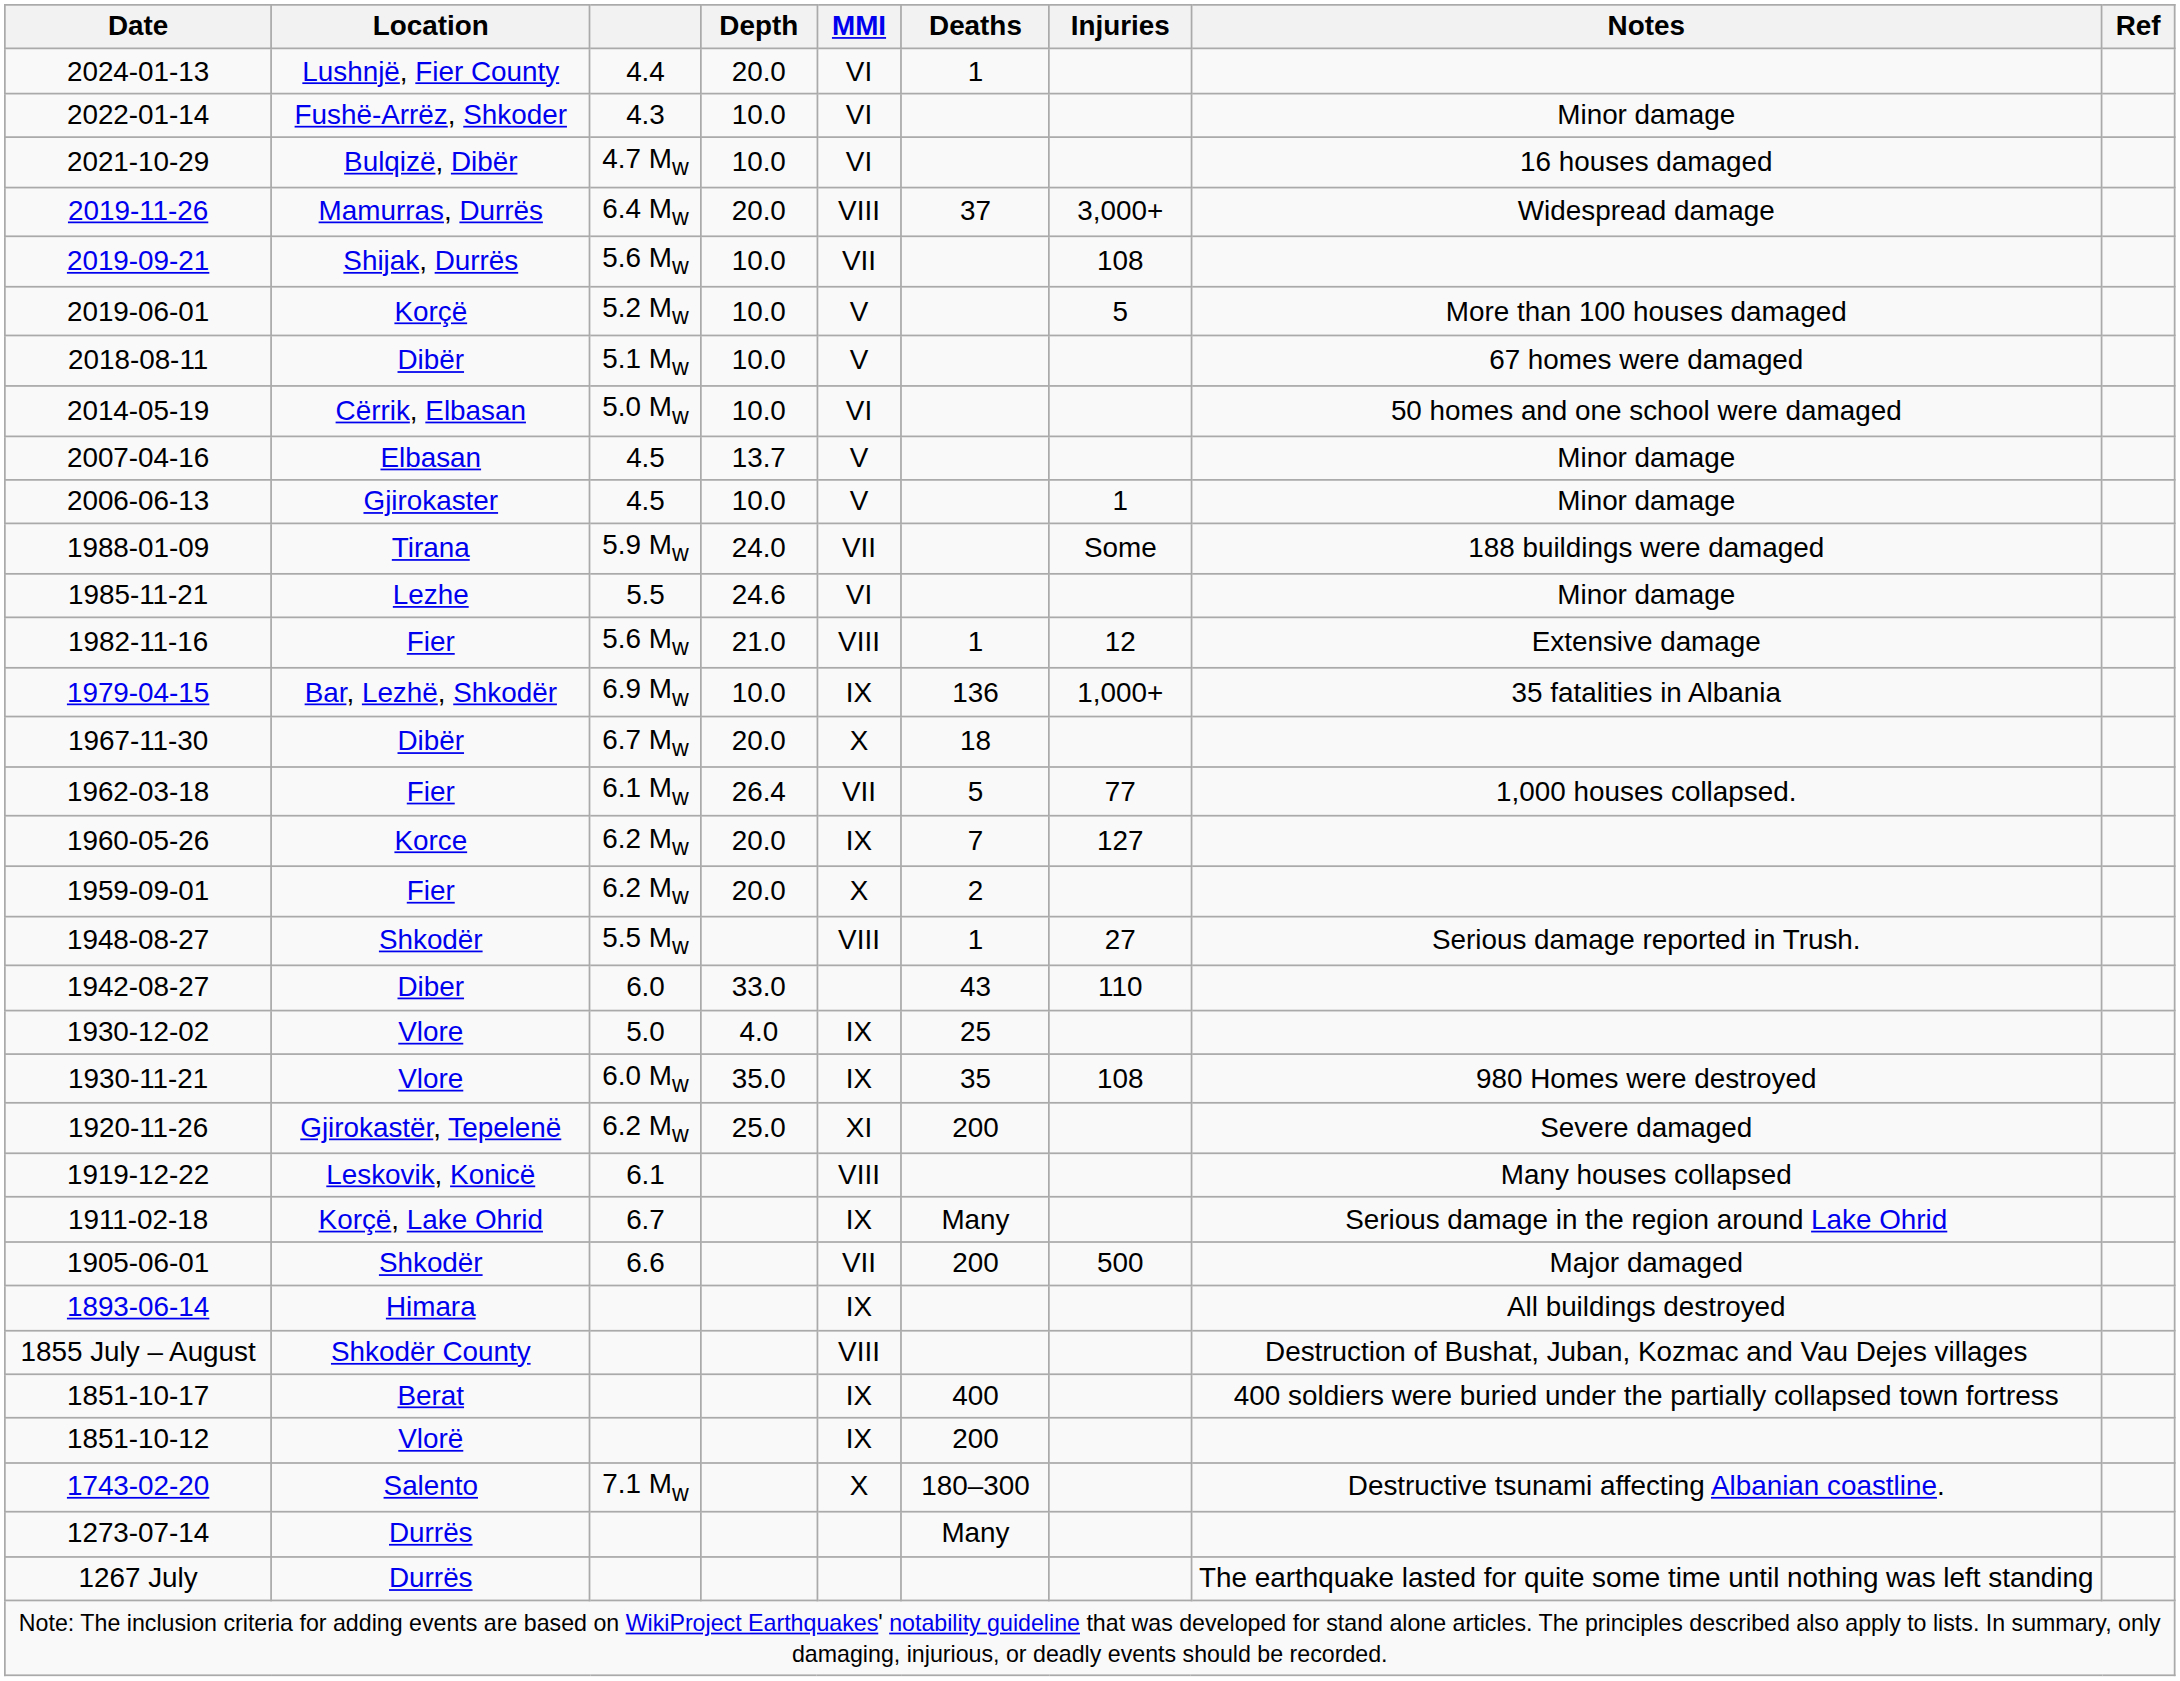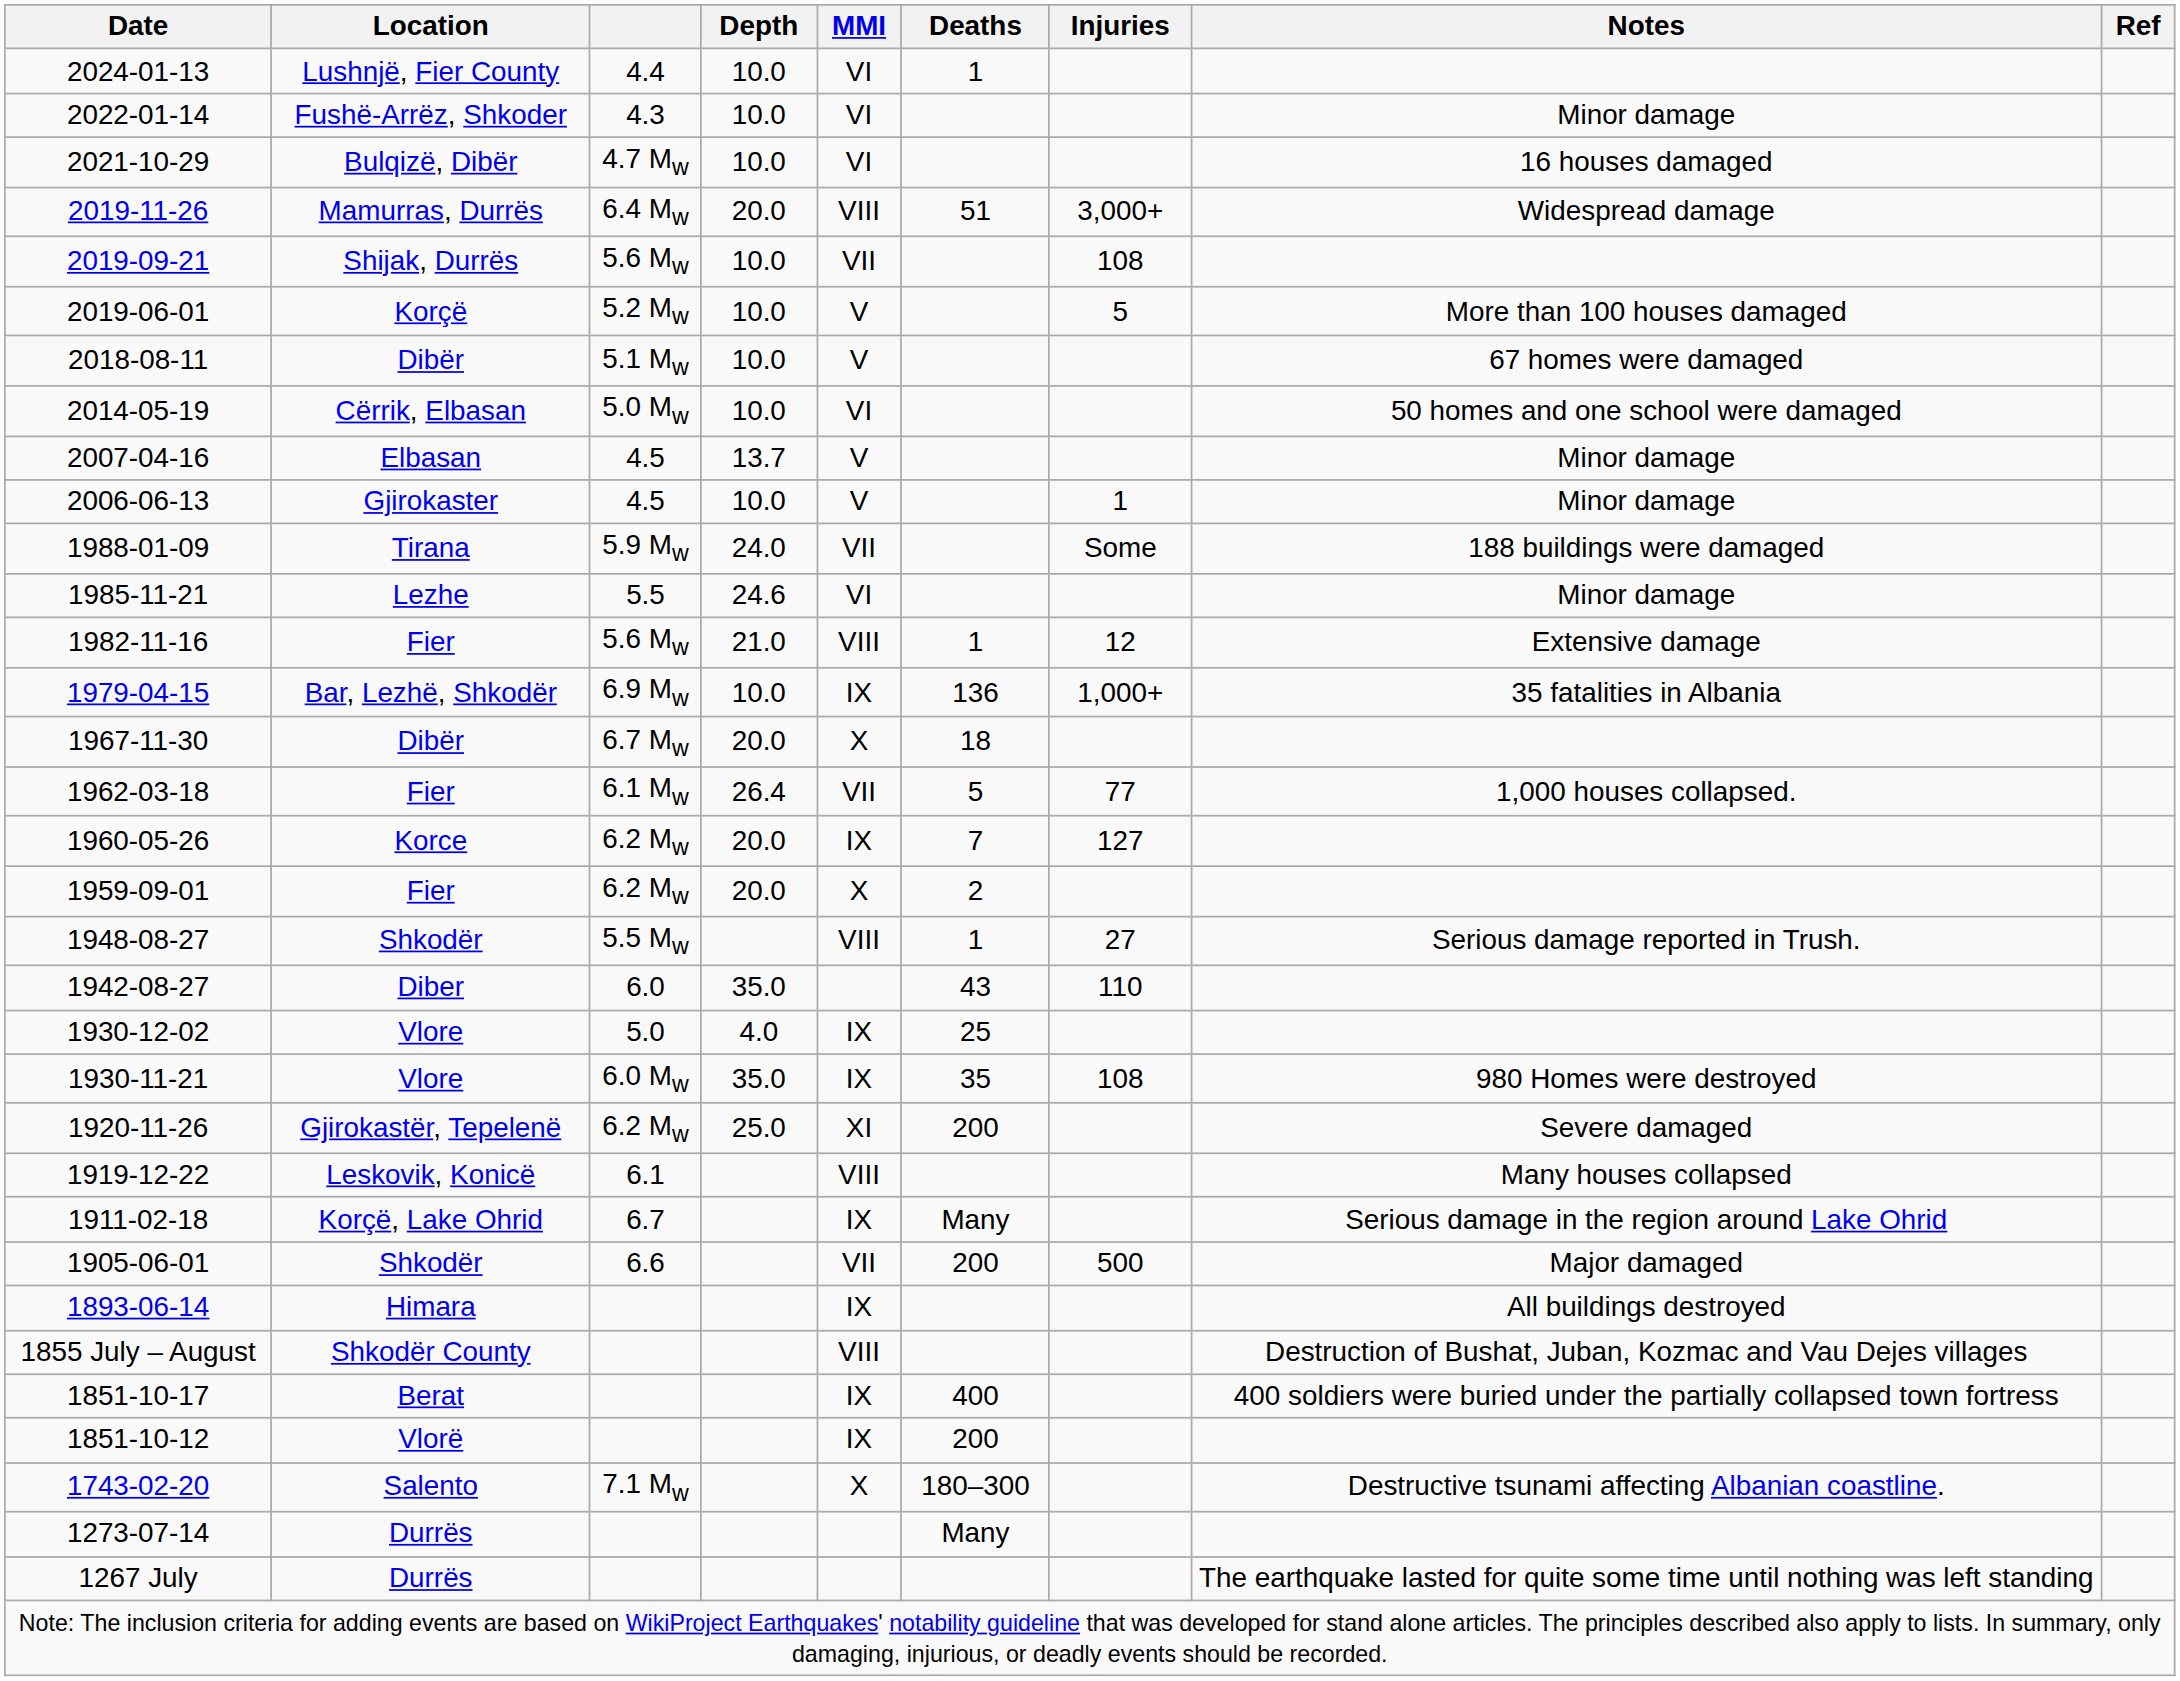 <table class="wikitable sortable" style="text-align: center;">
 <tr>
 <th>Date</th>
 <th>Location</th>
 <th></th>
 <th>Depth</th>
 <th><a href='#'>MMI</a></th>
 <th data-sort-type=number>Deaths</th>
 <th data-sort-type=number>Injuries</th>
 <th>Notes</th>
 <th>Ref</th>
 </tr>
 <tr>
 <td>2024-01-13</td>
 <td><a href='#'>Lushnjë</a>, <a href='#'>Fier County</a></td>
 <td>4.4 </td>
-<td>20.0</td>
+<td>10.0</td>
 <td>VI</td>
 <td>1</td>
 <td></td>
 <td></td>
 <td></td>
 </tr>
 <tr>
 <td>2022-01-14</td>
 <td><a href='#'>Fushë-Arrëz</a>, <a href='#'>Shkoder</a></td>
 <td>4.3 </td>
 <td>10.0</td>
 <td>VI</td>
 <td></td>
 <td></td>
 <td>Minor damage</td>
 <td></td>
 </tr>
 <tr>
 <td>2021-10-29</td>
 <td><a href='#'>Bulqizë</a>, <a href='#'>Dibër</a></td>
 <td>4.7 M<sub>w</sub></td>
 <td>10.0</td>
 <td>VI</td>
 <td></td>
 <td></td>
 <td>16 houses damaged</td>
 <td></td>
 </tr>
 <tr>
 <td><a href='#'>2019-11-26</a></td>
 <td><a href='#'>Mamurras</a>, <a href='#'>Durrës</a></td>
 <td>6.4 M<sub>w</sub></td>
 <td>20.0</td>
 <td>VIII</td>
-<td>37</td>
+<td>51</td>
 <td>3,000+</td>
 <td>Widespread damage</td>
 <td></td>
 </tr>
 <tr>
 <td><a href='#'>2019-09-21</a></td>
 <td><a href='#'>Shijak</a>, <a href='#'>Durrës</a></td>
 <td>5.6 M<sub>w</sub></td>
 <td>10.0</td>
 <td>VII</td>
 <td></td>
 <td>108</td>
 <td></td>
 <td></td>
 </tr>
 <tr>
 <td>2019-06-01</td>
 <td><a href='#'>Korçë</a></td>
 <td>5.2 M<sub>w</sub></td>
 <td>10.0</td>
 <td>V</td>
 <td></td>
 <td>5</td>
 <td>More than 100 houses damaged</td>
 <td></td>
 </tr>
 <tr>
 <td>2018-08-11</td>
 <td><a href='#'>Dibër</a></td>
 <td>5.1 M<sub>w</sub></td>
 <td>10.0</td>
 <td>V</td>
 <td></td>
 <td></td>
 <td>67 homes were damaged</td>
 <td></td>
 </tr>
 <tr>
 <td>2014-05-19</td>
 <td><a href='#'>Cërrik</a>, <a href='#'>Elbasan</a></td>
 <td>5.0 M<sub>w</sub></td>
 <td>10.0</td>
 <td>VI</td>
 <td></td>
 <td></td>
 <td>50 homes and one school were damaged</td>
 <td></td>
 </tr>
 <tr>
 <td>2007-04-16</td>
 <td><a href='#'>Elbasan</a></td>
 <td>4.5 </td>
 <td>13.7</td>
 <td>V</td>
 <td></td>
 <td></td>
 <td>Minor damage</td>
 <td></td>
 </tr>
 <tr>
 <td>2006-06-13</td>
 <td><a href='#'>Gjirokaster</a></td>
 <td>4.5 </td>
 <td>10.0</td>
 <td>V</td>
 <td></td>
 <td>1</td>
 <td>Minor damage</td>
 <td></td>
 </tr>
 <tr>
 <td>1988-01-09</td>
 <td><a href='#'>Tirana</a></td>
 <td>5.9 M<sub>w</sub></td>
 <td>24.0</td>
 <td>VII</td>
 <td></td>
 <td>Some</td>
 <td>188 buildings were damaged</td>
 <td></td>
 </tr>
 <tr>
 <td>1985-11-21</td>
 <td><a href='#'>Lezhe</a></td>
 <td>5.5 </td>
 <td>24.6</td>
 <td>VI</td>
 <td></td>
 <td></td>
 <td>Minor damage</td>
 <td></td>
 </tr>
 <tr>
 <td>1982-11-16</td>
 <td><a href='#'>Fier</a></td>
 <td>5.6 M<sub>w</sub></td>
 <td>21.0</td>
 <td>VIII</td>
 <td>1</td>
 <td>12</td>
 <td>Extensive damage</td>
 <td></td>
 </tr>
 <tr>
 <td><a href='#'>1979-04-15</a></td>
 <td><a href='#'>Bar</a>, <a href='#'>Lezhë</a>, <a href='#'>Shkodër</a></td>
 <td>6.9 M<sub>w</sub></td>
 <td>10.0</td>
 <td>IX</td>
 <td>136</td>
 <td>1,000+</td>
 <td>35 fatalities in Albania</td>
 <td></td>
 </tr>
 <tr>
 <td>1967-11-30</td>
 <td><a href='#'>Dibër</a></td>
 <td>6.7 M<sub>w</sub></td>
 <td>20.0</td>
 <td>X</td>
 <td>18</td>
 <td></td>
 <td></td>
 <td></td>
 </tr>
 <tr>
 <td>1962-03-18</td>
 <td><a href='#'>Fier</a></td>
 <td>6.1 M<sub>w</sub></td>
 <td>26.4</td>
 <td>VII</td>
 <td>5</td>
 <td>77</td>
 <td>1,000 houses collapsed.</td>
 <td></td>
 </tr>
 <tr>
 <td>1960-05-26</td>
 <td><a href='#'>Korce</a></td>
 <td>6.2 M<sub>w</sub></td>
 <td>20.0</td>
 <td>IX</td>
 <td>7</td>
 <td>127</td>
 <td></td>
 <td></td>
 </tr>
 <tr>
 <td>1959-09-01</td>
 <td><a href='#'>Fier</a></td>
 <td>6.2 M<sub>w</sub></td>
 <td>20.0</td>
 <td>X</td>
 <td>2</td>
 <td></td>
 <td></td>
 <td></td>
 </tr>
 <tr>
 <td>1948-08-27</td>
 <td><a href='#'>Shkodër</a></td>
 <td>5.5 M<sub>w</sub></td>
 <td></td>
 <td>VIII</td>
 <td>1</td>
 <td>27</td>
 <td>Serious damage reported in Trush.</td>
 <td></td>
 </tr>
 <tr>
 <td>1942-08-27</td>
 <td><a href='#'>Diber</a></td>
 <td>6.0</td>
-<td>33.0</td>
+<td>35.0</td>
 <td></td>
 <td>43</td>
 <td>110</td>
 <td></td>
 <td></td>
 </tr>
 <tr>
 <td>1930-12-02</td>
 <td><a href='#'>Vlore</a></td>
 <td>5.0</td>
 <td>4.0</td>
 <td>IX</td>
 <td>25</td>
 <td></td>
 <td></td>
 <td></td>
 </tr>
 <tr>
 <td>1930-11-21</td>
 <td><a href='#'>Vlore</a></td>
 <td>6.0 M<sub>w</sub></td>
 <td>35.0</td>
 <td>IX</td>
 <td>35</td>
 <td>108</td>
 <td>980 Homes were destroyed</td>
 <td></td>
 </tr>
 <tr>
 <td>1920-11-26</td>
 <td><a href='#'>Gjirokastër</a>, <a href='#'>Tepelenë</a></td>
 <td>6.2 M<sub>w</sub></td>
 <td>25.0</td>
 <td>XI</td>
 <td>200</td>
 <td></td>
 <td>Severe damaged</td>
 <td></td>
 </tr>
 <tr>
 <td>1919-12-22</td>
 <td><a href='#'>Leskovik</a>, <a href='#'>Konicë</a></td>
 <td>6.1</td>
 <td></td>
 <td>VIII</td>
 <td></td>
 <td></td>
 <td>Many houses collapsed</td>
 <td></td>
 </tr>
 <tr>
 <td>1911-02-18</td>
 <td><a href='#'>Korçë</a>, <a href='#'>Lake Ohrid</a></td>
 <td>6.7</td>
 <td></td>
 <td>IX</td>
 <td>Many</td>
 <td></td>
 <td>Serious damage in the region around <a href='#'>Lake Ohrid</a></td>
 <td></td>
 </tr>
 <tr>
 <td>1905-06-01</td>
 <td><a href='#'>Shkodër</a></td>
 <td>6.6</td>
 <td></td>
 <td>VII</td>
 <td>200</td>
 <td>500</td>
 <td>Major damaged</td>
 <td></td>
 </tr>
 <tr>
 <td><a href='#'>1893-06-14</a></td>
 <td><a href='#'>Himara</a></td>
 <td></td>
 <td></td>
 <td>IX</td>
 <td></td>
 <td></td>
 <td>All buildings destroyed</td>
 <td></td>
 </tr>
 <tr>
 <td>1855 July – August</td>
 <td><a href='#'>Shkodër County</a></td>
 <td></td>
 <td></td>
 <td>VIII</td>
 <td></td>
 <td></td>
 <td>Destruction of Bushat, Juban, Kozmac and Vau Dejes villages</td>
 <td></td>
 </tr>
 <tr>
 <td>1851-10-17</td>
 <td><a href='#'>Berat</a></td>
 <td></td>
 <td></td>
 <td>IX</td>
 <td>400</td>
 <td></td>
 <td>400 soldiers were buried under the partially collapsed town fortress</td>
 <td></td>
 </tr>
 <tr>
 <td>1851-10-12</td>
 <td><a href='#'>Vlorë</a></td>
 <td></td>
 <td></td>
 <td>IX</td>
 <td>200</td>
 <td></td>
 <td></td>
 <td></td>
 </tr>
 <tr>
 <td><a href='#'>1743-02-20</a></td>
 <td><a href='#'>Salento</a></td>
 <td>7.1 M<sub>w</sub></td>
 <td></td>
 <td>X</td>
 <td>180–300</td>
 <td></td>
 <td>Destructive tsunami affecting <a href='#'>Albanian coastline</a>.</td>
 <td></td>
 </tr>
 <tr>
 <td>1273-07-14</td>
 <td><a href='#'>Durrës</a></td>
 <td></td>
 <td></td>
 <td></td>
 <td>Many</td>
 <td></td>
 <td></td>
 <td></td>
 </tr>
 <tr>
 <td>1267 July</td>
 <td><a href='#'>Durrës</a></td>
 <td></td>
 <td></td>
 <td></td>
 <td></td>
 <td></td>
 <td>The earthquake lasted for quite some time until nothing was left standing</td>
 <td></td>
 </tr>
 <tr class="sortbottom">
 <td colspan="11" style="text-align: center;"><small>Note: The inclusion criteria for adding events are based on <a href='#'>WikiProject Earthquakes</a>' <a href='#'>notability guideline</a> that was developed for stand alone articles. The principles described also apply to lists. In summary, only damaging, injurious, or deadly events should be recorded.</small></td>
 </tr>
 </table>
